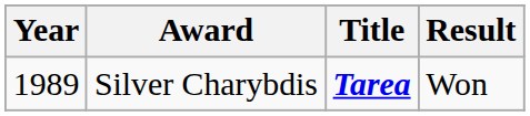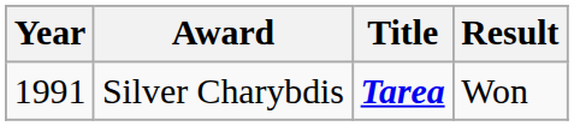 <table class="wikitable">
 <tr>
 <th>Year</th>
 <th>Award</th>
 <th>Title</th>
 <th>Result</th>
 </tr>
 <tr>
-<td>1989</td>
+<td>1991</td>
 <td>Silver Charybdis</td>
 <td><strong><em><a href='#'>Tarea</a></em></strong></td>
 <td>Won</td>
 </tr>
 </table>
